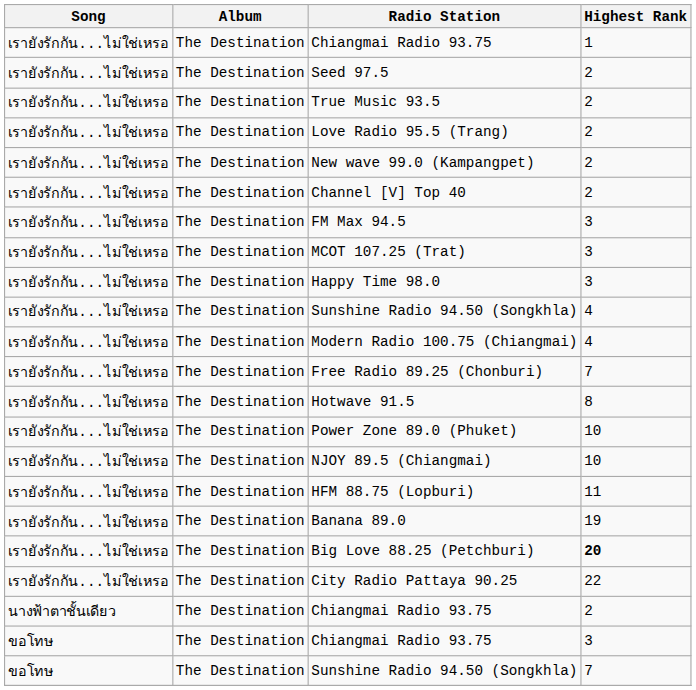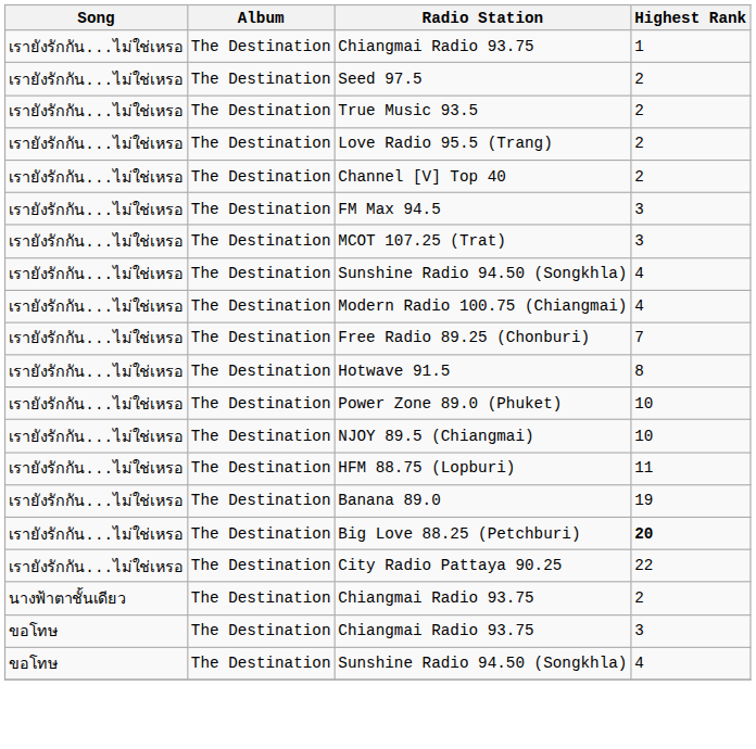 <table class="wikitable">
 <tr>
 <th>Song</th>
 <th>Album</th>
 <th>Radio Station</th>
 <th>Highest Rank</th>
 </tr>
 <tr>
 <td>เรายังรักกัน...ไม่ใช่เหรอ</td>
 <td>The Destination</td>
 <td>Chiangmai Radio 93.75</td>
 <td>1</td>
 </tr>
 <tr>
 <td>เรายังรักกัน...ไม่ใช่เหรอ</td>
 <td>The Destination</td>
 <td>Seed 97.5</td>
 <td>2</td>
 </tr>
 <tr>
 <td>เรายังรักกัน...ไม่ใช่เหรอ</td>
 <td>The Destination</td>
 <td>True Music 93.5</td>
 <td>2</td>
 </tr>
 <tr>
 <td>เรายังรักกัน...ไม่ใช่เหรอ</td>
 <td>The Destination</td>
 <td>Love Radio 95.5 (Trang)</td>
 <td>2</td>
 </tr>
 <tr>
 <td>เรายังรักกัน...ไม่ใช่เหรอ</td>
 <td>The Destination</td>
-<td>New wave 99.0 (Kampangpet)</td>
-<td>2</td>
-</tr>
-<tr>
-<td>เรายังรักกัน...ไม่ใช่เหรอ</td>
-<td>The Destination</td>
 <td>Channel [V] Top 40</td>
 <td>2</td>
 </tr>
 <tr>
 <td>เรายังรักกัน...ไม่ใช่เหรอ</td>
 <td>The Destination</td>
 <td>FM Max 94.5</td>
 <td>3</td>
 </tr>
 <tr>
 <td>เรายังรักกัน...ไม่ใช่เหรอ</td>
 <td>The Destination</td>
 <td>MCOT 107.25 (Trat)</td>
-<td>3</td>
-</tr>
-<tr>
-<td>เรายังรักกัน...ไม่ใช่เหรอ</td>
-<td>The Destination</td>
-<td>Happy Time 98.0</td>
 <td>3</td>
 </tr>
 <tr>
 <td>เรายังรักกัน...ไม่ใช่เหรอ</td>
 <td>The Destination</td>
 <td>Sunshine Radio 94.50 (Songkhla)</td>
 <td>4</td>
 </tr>
 <tr>
 <td>เรายังรักกัน...ไม่ใช่เหรอ</td>
 <td>The Destination</td>
 <td>Modern Radio 100.75 (Chiangmai)</td>
 <td>4</td>
 </tr>
 <tr>
 <td>เรายังรักกัน...ไม่ใช่เหรอ</td>
 <td>The Destination</td>
 <td>Free Radio 89.25 (Chonburi)</td>
 <td>7</td>
 </tr>
 <tr>
 <td>เรายังรักกัน...ไม่ใช่เหรอ</td>
 <td>The Destination</td>
 <td>Hotwave 91.5</td>
 <td>8</td>
 </tr>
 <tr>
 <td>เรายังรักกัน...ไม่ใช่เหรอ</td>
 <td>The Destination</td>
 <td>Power Zone 89.0 (Phuket)</td>
 <td>10</td>
 </tr>
 <tr>
 <td>เรายังรักกัน...ไม่ใช่เหรอ</td>
 <td>The Destination</td>
 <td>NJOY 89.5 (Chiangmai)</td>
 <td>10</td>
 </tr>
 <tr>
 <td>เรายังรักกัน...ไม่ใช่เหรอ</td>
 <td>The Destination</td>
 <td>HFM 88.75 (Lopburi)</td>
 <td>11</td>
 </tr>
 <tr>
 <td>เรายังรักกัน...ไม่ใช่เหรอ</td>
 <td>The Destination</td>
 <td>Banana 89.0</td>
 <td>19</td>
 </tr>
 <tr>
 <td>เรายังรักกัน...ไม่ใช่เหรอ</td>
 <td>The Destination</td>
 <td>Big Love 88.25 (Petchburi)</td>
 <td><strong>20</strong></td>
 </tr>
 <tr>
 <td>เรายังรักกัน...ไม่ใช่เหรอ</td>
 <td>The Destination</td>
 <td>City Radio Pattaya 90.25</td>
 <td>22</td>
 </tr>
 <tr>
 <td>นางฟ้าตาชั้นเดียว</td>
 <td>The Destination</td>
 <td>Chiangmai Radio 93.75</td>
 <td>2</td>
 </tr>
 <tr>
 <td>ขอโทษ</td>
 <td>The Destination</td>
 <td>Chiangmai Radio 93.75</td>
 <td>3</td>
 </tr>
 <tr>
 <td>ขอโทษ</td>
 <td>The Destination</td>
 <td>Sunshine Radio 94.50 (Songkhla)</td>
-<td>7</td>
+<td>4</td>
 </tr>
 <tr>
 </tr>
 </table>
